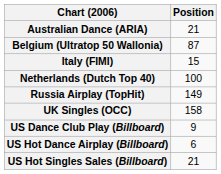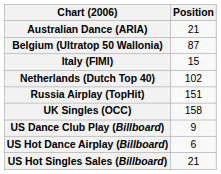 <table class="wikitable sortable plainrowheaders" style="text-align:center">
 <tr>
 <th>Chart (2006)</th>
 <th>Position</th>
 </tr>
 <tr>
 <th scope="row">Australian Dance (ARIA)</th>
 <td>21</td>
 </tr>
 <tr>
 <th scope="row">Belgium (Ultratop 50 Wallonia)</th>
 <td>87</td>
 </tr>
 <tr>
 <th scope="row">Italy (FIMI)</th>
 <td>15</td>
 </tr>
 <tr>
 <th scope="row">Netherlands (Dutch Top 40)</th>
-<td>100</td>
+<td>102</td>
 </tr>
 <tr>
 <th scope="row">Russia Airplay (TopHit)</th>
-<td>149</td>
+<td>151</td>
 </tr>
 <tr>
 <th scope="row">UK Singles (OCC)</th>
 <td>158</td>
 </tr>
 <tr>
 <th scope="row">US Dance Club Play (<em>Billboard</em>)</th>
 <td>9</td>
 </tr>
 <tr>
 <th scope="row">US Hot Dance Airplay (<em>Billboard</em>)</th>
 <td>6</td>
 </tr>
 <tr>
 <th scope="row">US Hot Singles Sales (<em>Billboard</em>)</th>
 <td>21</td>
 </tr>
 </table>
